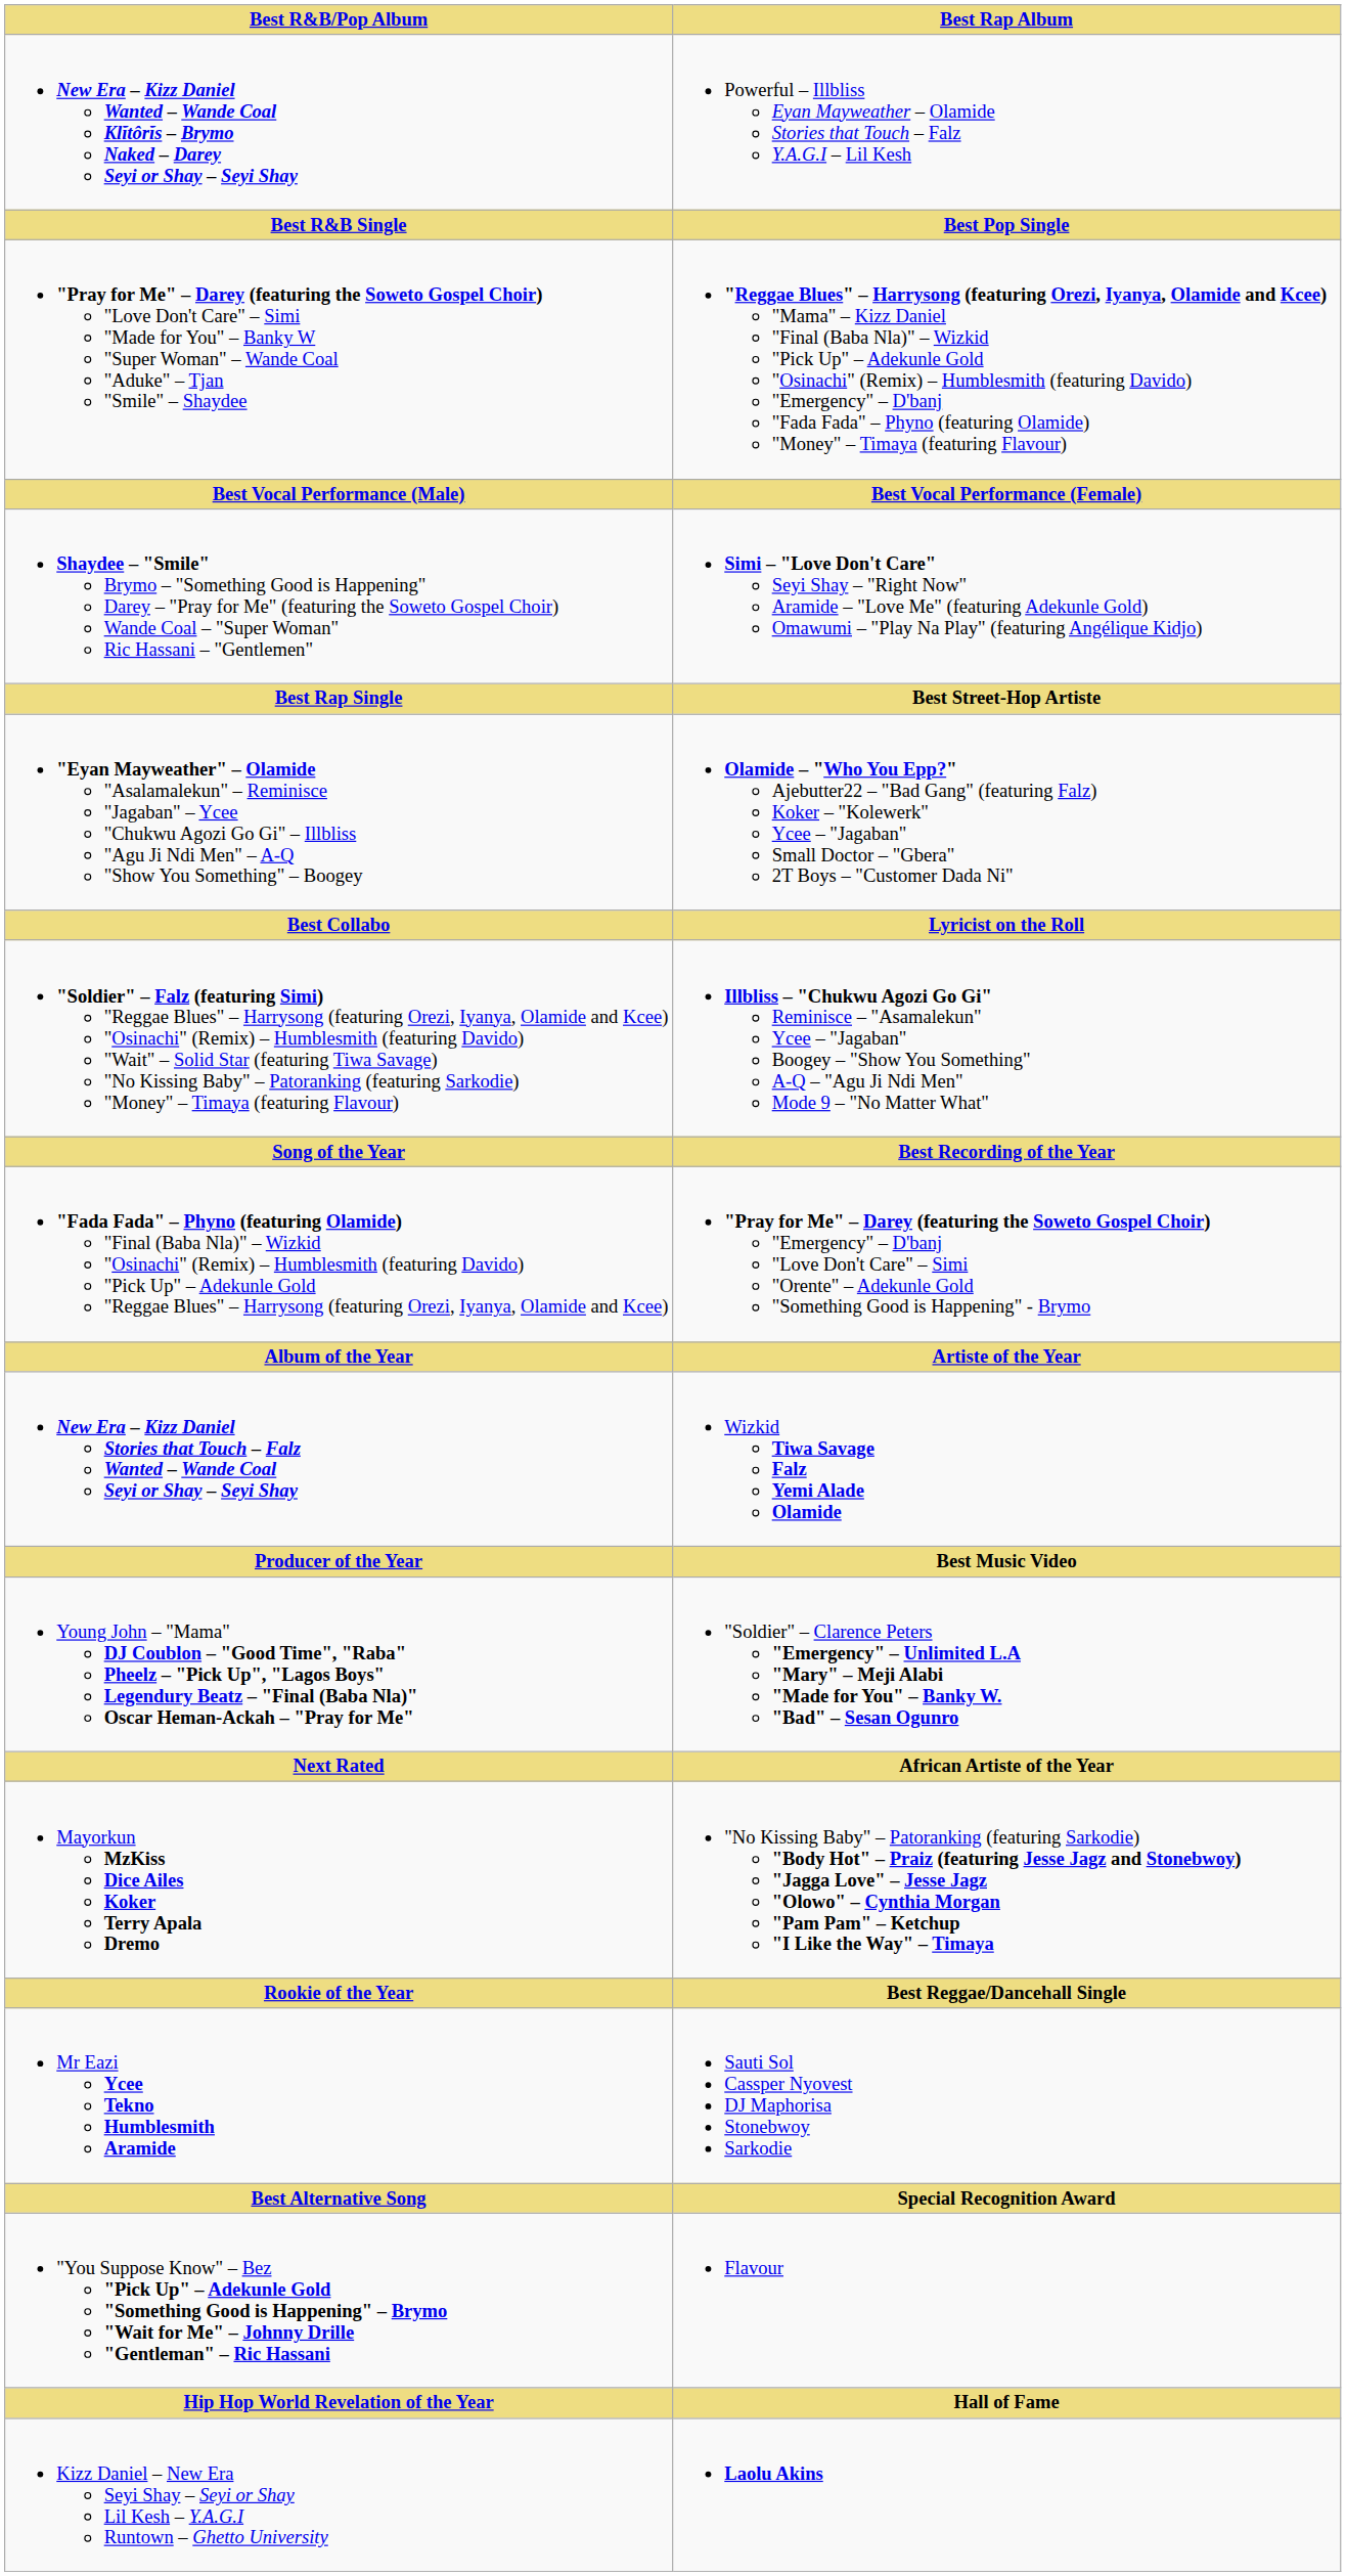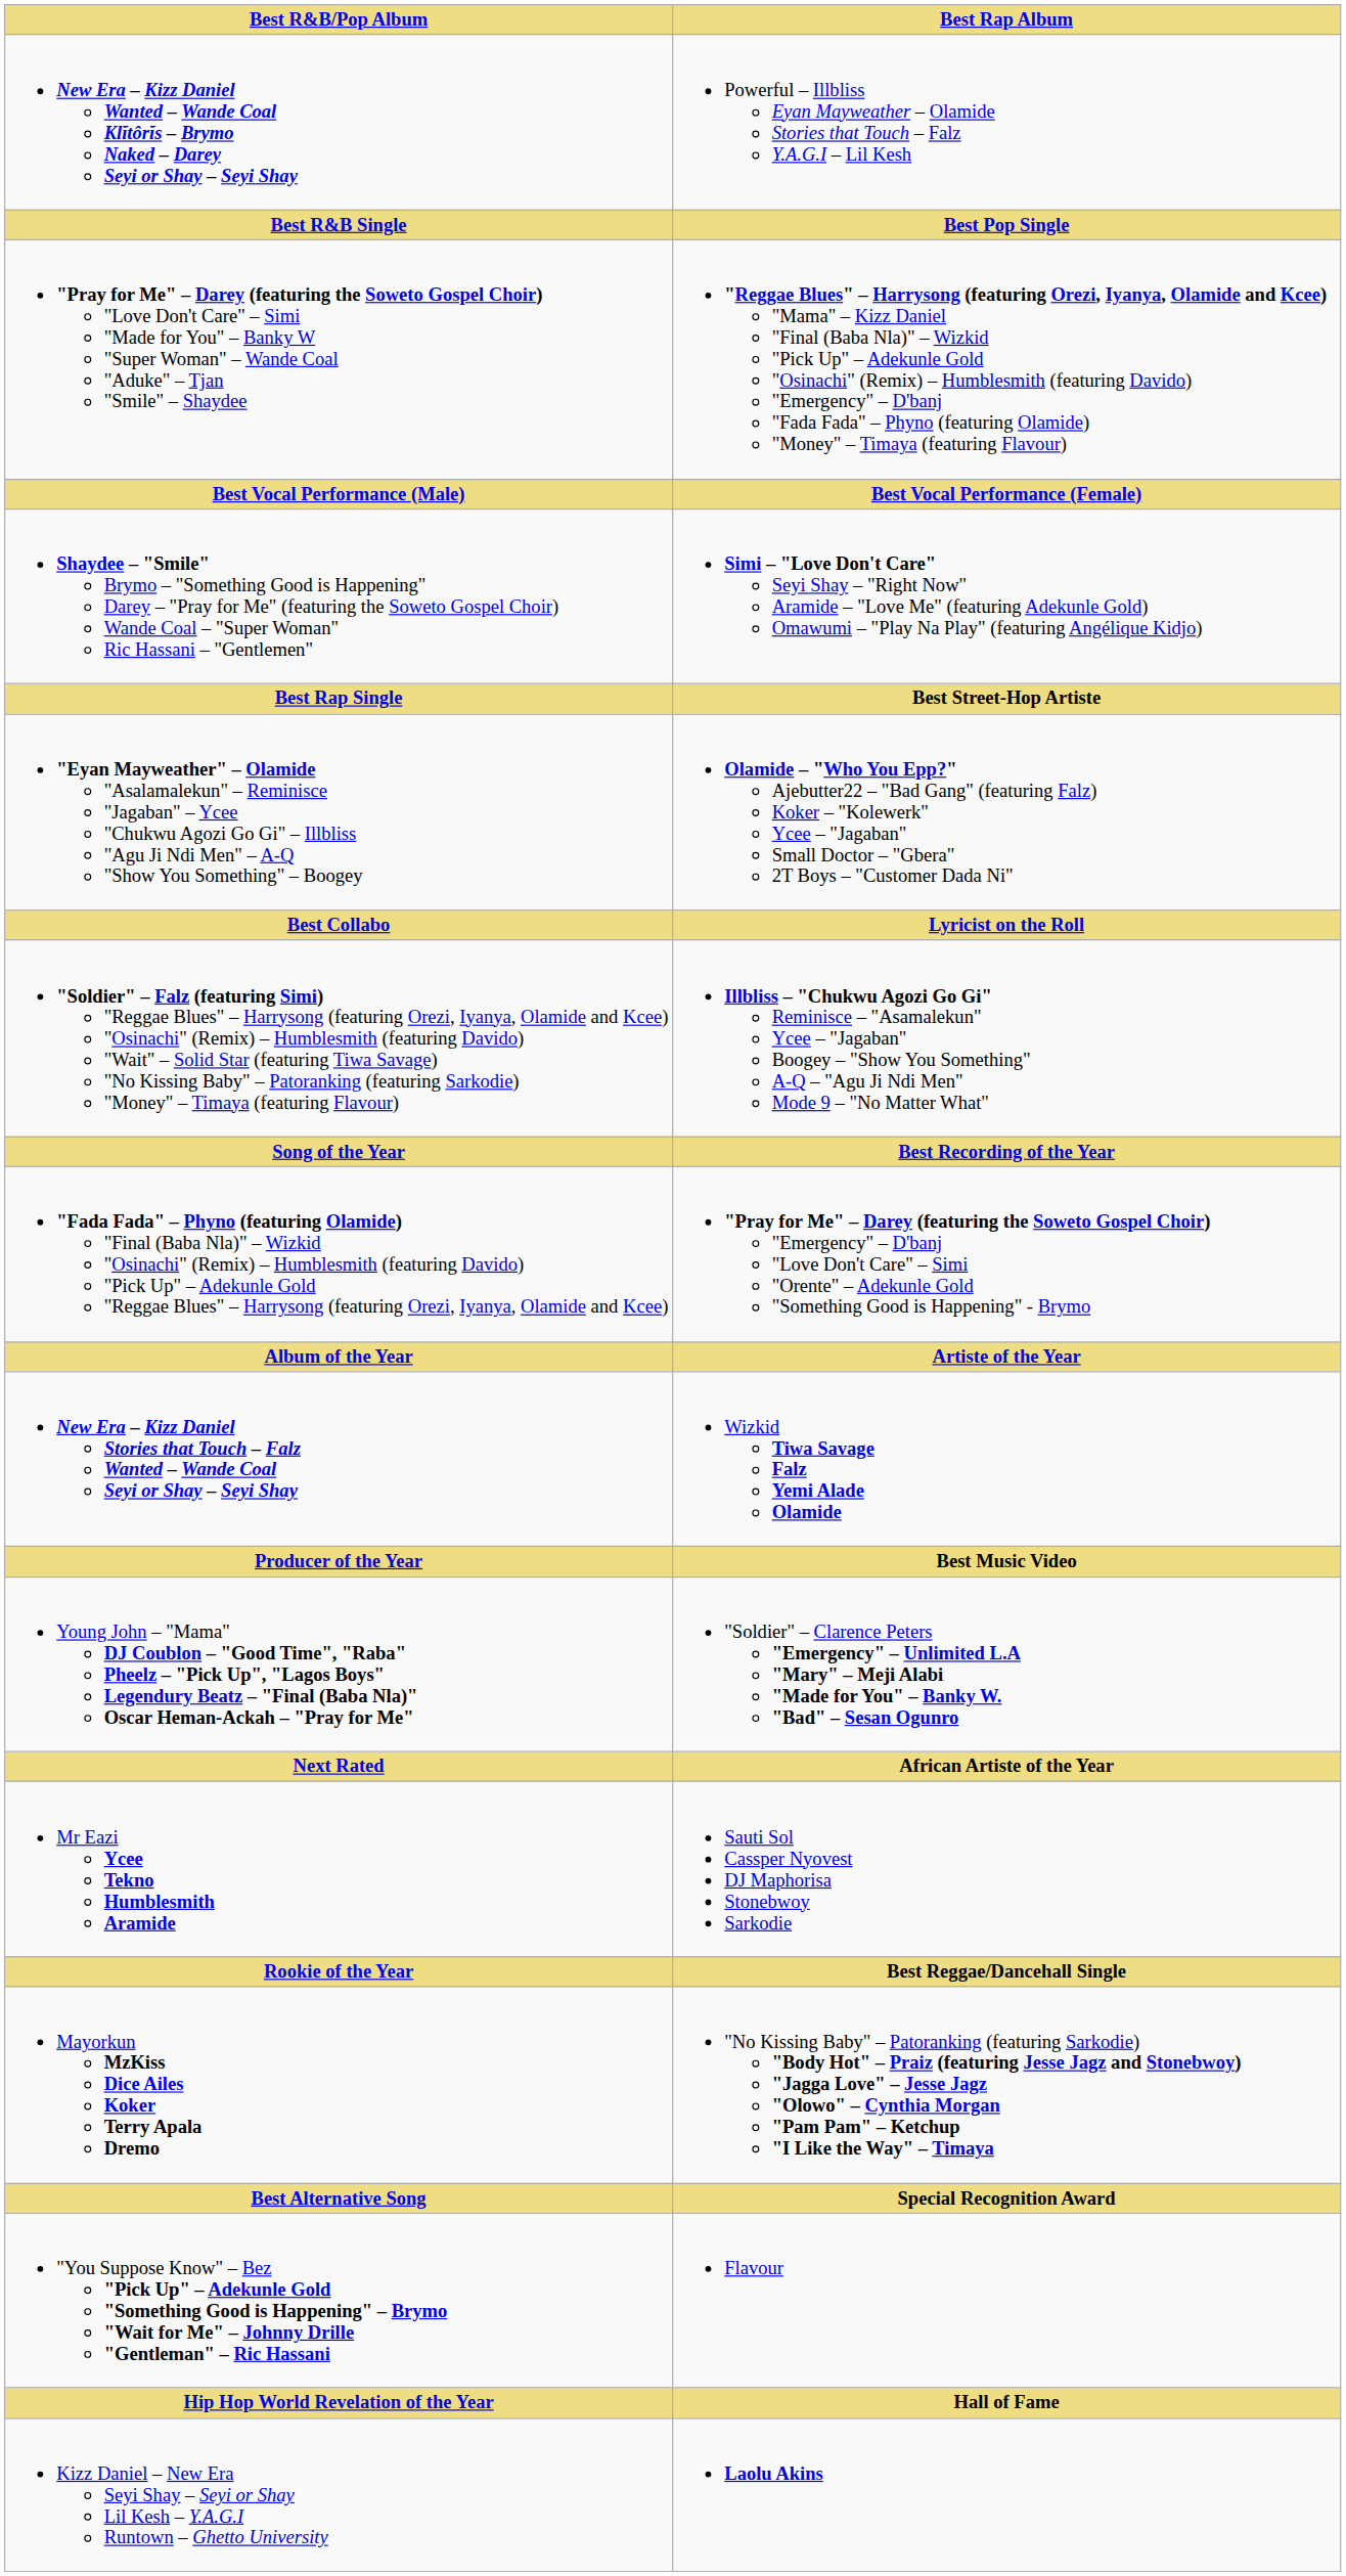 <table class="wikitable">
 <tr>
 <th style="background:#EEDD82; width:50%"><a href='#'>Best R&B/Pop Album</a></th>
 <th style="background:#EEDD82; width:50%"><a href='#'>Best Rap Album</a></th>
 </tr>
 <tr>
 <td valign="top"><br><ul><li> <strong><em><a href='#'>New Era</a><em> – <a href='#'>Kizz Daniel</a><strong><ul><li></em><a href='#'>Wanted</a><em> – <a href='#'>Wande Coal</a></li><li></em><a href='#'>Klĭtôrĭs</a><em> – <a href='#'>Brymo</a></li><li></em><a href='#'>Naked</a><em> – <a href='#'>Darey</a></li><li></em><a href='#'>Seyi or Shay</a><em> – <a href='#'>Seyi Shay</a></li></ul></li></ul></td>
 <td valign="top"><br><ul><li> </em></strong>Powerful</em> – <a href='#'>Illbliss</a> </strong><ul><li><em><a href='#'>Eyan Mayweather</a></em> – <a href='#'>Olamide</a></li><li><em><a href='#'>Stories that Touch</a></em> – <a href='#'>Falz</a></li><li><em><a href='#'>Y.A.G.I</a></em> – <a href='#'>Lil Kesh</a></li></ul></li></ul></td>
 </tr>
 <tr>
 <th style="background:#EEDD82; width:50%"><a href='#'>Best R&B Single</a></th>
 <th style="background:#EEDD82; width:50%"><a href='#'>Best Pop Single</a></th>
 </tr>
 <tr>
 <td valign="top"><br><ul><li> <strong>"Pray for Me" – <a href='#'>Darey</a> <span>(featuring the <a href='#'>Soweto Gospel Choir</a>)</span></strong><ul><li>"Love Don't Care" – <a href='#'>Simi</a></li><li>"Made for You" – <a href='#'>Banky W</a></li><li>"Super Woman" – <a href='#'>Wande Coal</a></li><li>"Aduke" – <a href='#'>Tjan</a></li><li>"Smile" – <a href='#'>Shaydee</a></li></ul></li></ul></td>
 <td valign="top"><br><ul><li> <strong>"<a href='#'>Reggae Blues</a>" – <a href='#'>Harrysong</a> <span>(featuring <a href='#'>Orezi</a>, <a href='#'>Iyanya</a>, <a href='#'>Olamide</a> and <a href='#'>Kcee</a>)</span></strong><ul><li>"Mama" – <a href='#'>Kizz Daniel</a></li><li>"Final (Baba Nla)" – <a href='#'>Wizkid</a></li><li>"Pick Up" – <a href='#'>Adekunle Gold</a></li><li>"<a href='#'>Osinachi</a>" (Remix) – <a href='#'>Humblesmith</a> <span>(featuring <a href='#'>Davido</a>)</span></li><li>"Emergency" – <a href='#'>D'banj</a></li><li>"Fada Fada" – <a href='#'>Phyno</a> <span>(featuring <a href='#'>Olamide</a>)</span></li><li>"Money"  – <a href='#'>Timaya</a> <span>(featuring <a href='#'>Flavour</a>)</span></li></ul></li></ul></td>
 </tr>
 <tr>
 <th style="background:#EEDD82; width:50%"><a href='#'>Best Vocal Performance (Male)</a></th>
 <th style="background:#EEDD82; width:50%"><a href='#'>Best Vocal Performance (Female)</a></th>
 </tr>
 <tr>
 <td valign="top"><br><ul><li> <strong><a href='#'>Shaydee</a> – "Smile"</strong><ul><li><a href='#'>Brymo</a> – "Something Good is Happening"</li><li><a href='#'>Darey</a> – "Pray for Me" <span>(featuring the <a href='#'>Soweto Gospel Choir</a>)</span></li><li><a href='#'>Wande Coal</a> – "Super Woman"</li><li><a href='#'>Ric Hassani</a> – "Gentlemen"</li></ul></li></ul></td>
 <td valign="top"><br><ul><li> <strong><a href='#'>Simi</a> – "Love Don't Care"</strong><ul><li><a href='#'>Seyi Shay</a> – "Right Now"</li><li><a href='#'>Aramide</a> – "Love Me" <span>(featuring <a href='#'>Adekunle Gold</a>)</span></li><li><a href='#'>Omawumi</a> – "Play Na Play" <span>(featuring <a href='#'>Angélique Kidjo</a>)</span></li></ul></li></ul></td>
 </tr>
 <tr>
 <th style="background:#EEDD82; width:50%"><a href='#'>Best Rap Single</a></th>
 <th style="background:#EEDD82; width:50%">Best Street-Hop Artiste</th>
 </tr>
 <tr>
 <td valign="top"><br><ul><li> <strong>"Eyan Mayweather" – <a href='#'>Olamide</a></strong><ul><li>"Asalamalekun" – <a href='#'>Reminisce</a></li><li>"Jagaban" – <a href='#'>Ycee</a></li><li>"Chukwu Agozi Go Gi" – <a href='#'>Illbliss</a></li><li>"Agu Ji Ndi Men" – <a href='#'>A-Q</a></li><li>"Show You Something" – Boogey</li></ul></li></ul></td>
 <td valign="top"><br><ul><li> <strong><a href='#'>Olamide</a> – "<a href='#'>Who You Epp?</a>" </strong><ul><li>Ajebutter22 – "Bad Gang" <span>(featuring <a href='#'>Falz</a>)</span></li><li><a href='#'>Koker</a> – "Kolewerk"</li><li><a href='#'>Ycee</a> – "Jagaban"</li><li>Small Doctor – "Gbera"</li><li>2T Boys – "Customer Dada Ni"</li></ul></li></ul></td>
 </tr>
 <tr>
 <th style="background:#EEDD82; width:50%"><a href='#'>Best Collabo</a></th>
 <th style="background:#EEDD82; width:50%"><a href='#'>Lyricist on the Roll</a></th>
 </tr>
 <tr>
 <td valign="top"><br><ul><li> <strong>"Soldier" – <a href='#'>Falz</a> <span>(featuring <a href='#'>Simi</a>)</span></strong><ul><li>"Reggae Blues" – <a href='#'>Harrysong</a> <span>(featuring <a href='#'>Orezi</a>, <a href='#'>Iyanya</a>, <a href='#'>Olamide</a> and <a href='#'>Kcee</a>)</span></li><li>"<a href='#'>Osinachi</a>" (Remix) – <a href='#'>Humblesmith</a> <span>(featuring <a href='#'>Davido</a>)</span></li><li>"Wait" – <a href='#'>Solid Star</a> <span>(featuring <a href='#'>Tiwa Savage</a>)</span></li><li>"No Kissing Baby" – <a href='#'>Patoranking</a> <span>(featuring <a href='#'>Sarkodie</a>)</span></li><li>"Money" – <a href='#'>Timaya</a> <span>(featuring <a href='#'>Flavour</a>)</span></li></ul></li></ul></td>
 <td valign="top"><br><ul><li> <strong><a href='#'>Illbliss</a> – "Chukwu Agozi Go Gi"</strong><ul><li><a href='#'>Reminisce</a> – "Asamalekun"</li><li><a href='#'>Ycee</a> – "Jagaban"</li><li>Boogey – "Show You Something"</li><li><a href='#'>A-Q</a> – "Agu Ji Ndi Men"</li><li><a href='#'>Mode 9</a> – "No Matter What"</li></ul></li></ul></td>
 </tr>
 <tr>
 <th style="background:#EEDD82; width:50%"><a href='#'>Song of the Year</a></th>
 <th style="background:#EEDD82; width:50%"><a href='#'>Best Recording of the Year</a></th>
 </tr>
 <tr>
 <td valign="top"><br><ul><li> <strong>"Fada Fada" – <a href='#'>Phyno</a> <span>(featuring <a href='#'>Olamide</a>)</span></strong><ul><li>"Final (Baba Nla)" – <a href='#'>Wizkid</a></li><li>"<a href='#'>Osinachi</a>" (Remix) – <a href='#'>Humblesmith</a> <span>(featuring <a href='#'>Davido</a>)</span></li><li>"Pick Up" – <a href='#'>Adekunle Gold</a></li><li>"Reggae Blues" – <a href='#'>Harrysong</a> <span>(featuring <a href='#'>Orezi</a>, <a href='#'>Iyanya</a>, <a href='#'>Olamide</a> and <a href='#'>Kcee</a>)</span></li></ul></li></ul></td>
 <td valign="top"><br><ul><li> <strong>"Pray for Me" – <a href='#'>Darey</a> <span>(featuring the <a href='#'>Soweto Gospel Choir</a>)</span></strong><ul><li>"Emergency" – <a href='#'>D'banj</a></li><li>"Love Don't Care" – <a href='#'>Simi</a></li><li>"Orente" – <a href='#'>Adekunle Gold</a></li><li>"Something Good is Happening" - <a href='#'>Brymo</a></li></ul></li></ul></td>
 </tr>
 <tr>
 <th style="background:#EEDD82; width:50%"><a href='#'>Album of the Year</a></th>
 <th style="background:#EEDD82; width:50%"><a href='#'>Artiste of the Year</a></th>
 </tr>
 <tr>
 <td valign="top"><br><ul><li> <strong><em><a href='#'>New Era</a><em> – <a href='#'>Kizz Daniel</a><strong><ul><li></em><a href='#'>Stories that Touch</a><em> – <a href='#'>Falz</a></li><li></em><a href='#'>Wanted</a><em> – <a href='#'>Wande Coal</a></li><li></em><a href='#'>Seyi or Shay</a><em> – <a href='#'>Seyi Shay</a></li></ul></li></ul></td>
 <td valign="top"><br><ul><li> </strong><a href='#'>Wizkid</a><strong><ul><li><a href='#'>Tiwa Savage</a></li><li><a href='#'>Falz</a></li><li><a href='#'>Yemi Alade</a></li><li><a href='#'>Olamide</a></li></ul></li></ul></td>
 </tr>
 <tr>
 <th style="background:#EEDD82; width:50%"><a href='#'>Producer of the Year</a></th>
 <th style="background:#EEDD82; width:50%">Best Music Video</th>
 </tr>
 <tr>
 <td valign="top"><br><ul><li> </strong><a href='#'>Young John</a> – "Mama"<strong><ul><li><a href='#'>DJ Coublon</a> – "Good Time", "Raba"</li><li><a href='#'>Pheelz</a> – "Pick Up", "Lagos Boys"</li><li><a href='#'>Legendury Beatz</a> – "Final (Baba Nla)"</li><li>Oscar Heman-Ackah – "Pray for Me"</li></ul></li></ul></td>
 <td valign="top"><br><ul><li> </strong>"Soldier"  – <a href='#'>Clarence Peters</a><strong><ul><li>"Emergency" – <a href='#'>Unlimited L.A</a></li><li>"Mary" – Meji Alabi</li><li>"Made for You" – <a href='#'>Banky W.</a></li><li>"Bad"  – <a href='#'>Sesan Ogunro</a></li></ul></li></ul></td>
 </tr>
 <tr>
 <th style="background:#EEDD82; width:50%"><a href='#'>Next Rated</a></th>
 <th style="background:#EEDD82; width:50%">African Artiste of the Year</th>
 </tr>
 <tr>
-<td valign="top"><br><ul><li> </strong><a href='#'>Mayorkun</a><strong><ul><li>MzKiss</li><li><a href='#'>Dice Ailes</a></li><li><a href='#'>Koker</a></li><li>Terry Apala</li><li>Dremo</li></ul></li></ul></td>
-<td valign="top"><br><ul><li> </strong>"No Kissing Baby" – <a href='#'>Patoranking</a> <span>(featuring <a href='#'>Sarkodie</a>)</span><strong><ul><li>"Body Hot" – <a href='#'>Praiz</a> <span>(featuring <a href='#'>Jesse Jagz</a> and <a href='#'>Stonebwoy</a>)</span></li><li>"Jagga Love" – <a href='#'>Jesse Jagz</a></li><li>"Olowo" – <a href='#'>Cynthia Morgan</a></li><li>"Pam Pam" – Ketchup</li><li>"I Like the Way" – <a href='#'>Timaya</a></li></ul></li></ul></td>
+<td valign="top"><br><ul><li> </strong><a href='#'>Mr Eazi</a><strong><ul><li><a href='#'>Ycee</a></li><li><a href='#'>Tekno</a></li><li><a href='#'>Humblesmith</a></li><li><a href='#'>Aramide</a></li></ul></li></ul></td>
+<td valign="top"><br><ul><li> <a href='#'>Sauti Sol</a></li><li> <a href='#'>Cassper Nyovest</a></li><li> <a href='#'>DJ Maphorisa</a></li><li> <a href='#'>Stonebwoy</a></li><li> <a href='#'>Sarkodie</a></li></ul></td>
 </tr>
 <tr>
 <th style="background:#EEDD82; width:50%"><a href='#'>Rookie of the Year</a></th>
 <th style="background:#EEDD82; width:50%">Best Reggae/Dancehall Single</th>
 </tr>
 <tr>
-<td valign="top"><br><ul><li> </strong><a href='#'>Mr Eazi</a><strong><ul><li><a href='#'>Ycee</a></li><li><a href='#'>Tekno</a></li><li><a href='#'>Humblesmith</a></li><li><a href='#'>Aramide</a></li></ul></li></ul></td>
-<td valign="top"><br><ul><li> <a href='#'>Sauti Sol</a></li><li> <a href='#'>Cassper Nyovest</a></li><li> <a href='#'>DJ Maphorisa</a></li><li> <a href='#'>Stonebwoy</a></li><li> <a href='#'>Sarkodie</a></li></ul></td>
+<td valign="top"><br><ul><li> </strong><a href='#'>Mayorkun</a><strong><ul><li>MzKiss</li><li><a href='#'>Dice Ailes</a></li><li><a href='#'>Koker</a></li><li>Terry Apala</li><li>Dremo</li></ul></li></ul></td>
+<td valign="top"><br><ul><li> </strong>"No Kissing Baby" – <a href='#'>Patoranking</a> <span>(featuring <a href='#'>Sarkodie</a>)</span><strong><ul><li>"Body Hot" – <a href='#'>Praiz</a> <span>(featuring <a href='#'>Jesse Jagz</a> and <a href='#'>Stonebwoy</a>)</span></li><li>"Jagga Love" – <a href='#'>Jesse Jagz</a></li><li>"Olowo" – <a href='#'>Cynthia Morgan</a></li><li>"Pam Pam" – Ketchup</li><li>"I Like the Way" – <a href='#'>Timaya</a></li></ul></li></ul></td>
 </tr>
 <tr>
 <th style="background:#EEDD82; width:50%"><a href='#'>Best Alternative Song</a></th>
 <th style="background:#EEDD82; width:50%">Special Recognition Award</th>
 </tr>
 <tr>
 <td valign="top"><br><ul><li> </strong>"You Suppose Know" – <a href='#'>Bez</a><strong><ul><li>"Pick Up" – <a href='#'>Adekunle Gold</a></li><li>"Something Good is Happening" – <a href='#'>Brymo</a></li><li>"Wait for Me" – <a href='#'>Johnny Drille</a></li><li>"Gentleman" – <a href='#'>Ric Hassani</a></li></ul></li></ul></td>
 <td valign="top"><br><ul><li> </strong><a href='#'>Flavour</a><strong></li></ul></td>
 </tr>
 <tr>
 <th style="background:#EEDD82; width:50%"><a href='#'>Hip Hop World Revelation of the Year</a></th>
 <th style="background:#EEDD82; width:50%">Hall of Fame</th>
 </tr>
 <tr>
 <td valign="top"><br><ul><li> </strong><a href='#'>Kizz Daniel</a> – </em><a href='#'>New Era</a></em></strong><ul><li><a href='#'>Seyi Shay</a> – <em><a href='#'>Seyi or Shay</a></em></li><li><a href='#'>Lil Kesh</a> – <em><a href='#'>Y.A.G.I</a></em></li><li><a href='#'>Runtown</a> – <em><a href='#'>Ghetto University</a></em></li></ul></li></ul></td>
 <td valign="top"><br><ul><li> <strong><a href='#'>Laolu Akins</a></strong></li></ul></td>
 </tr>
 </table>
